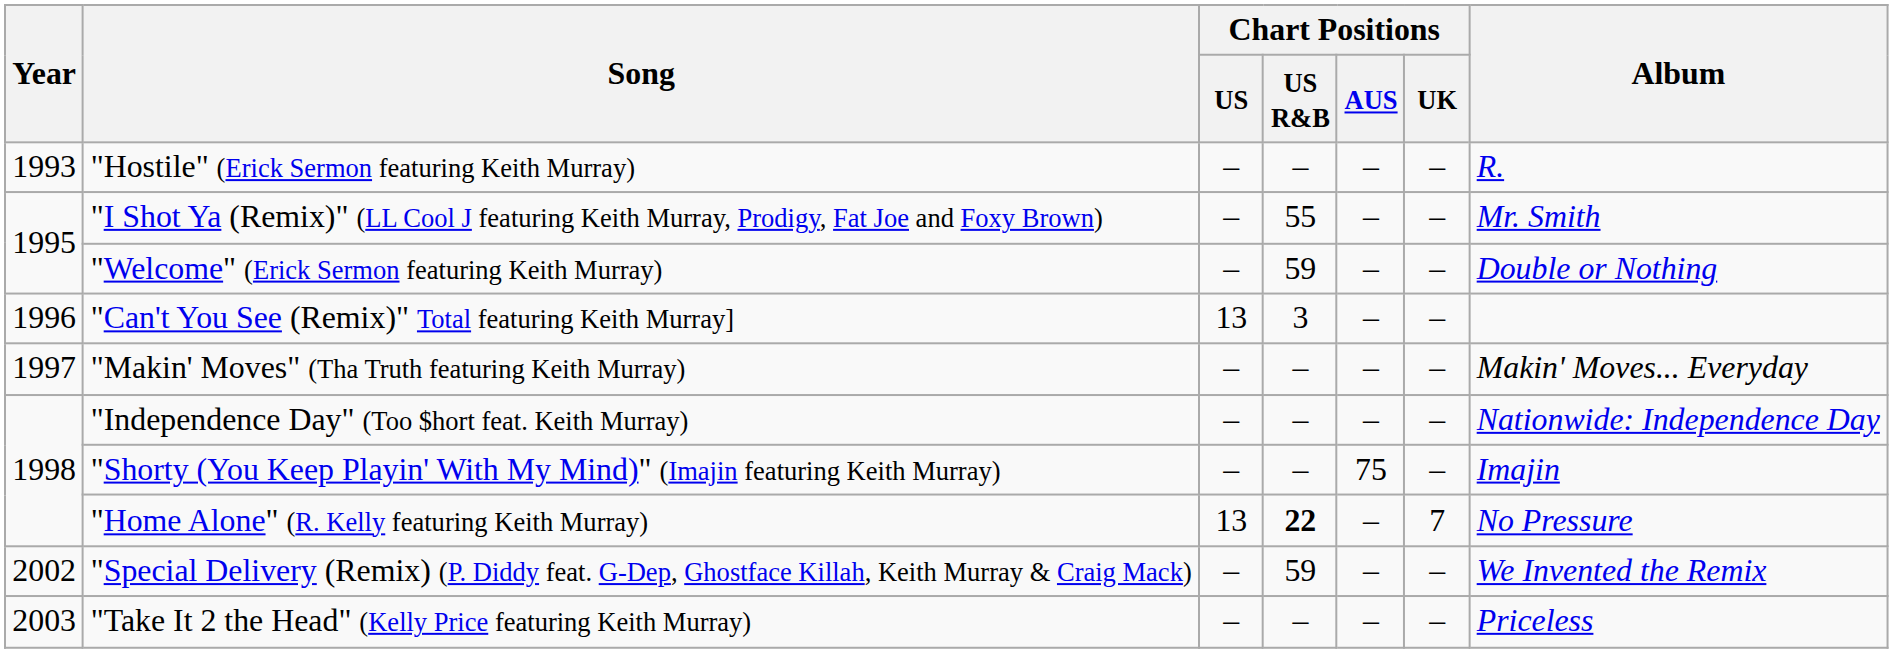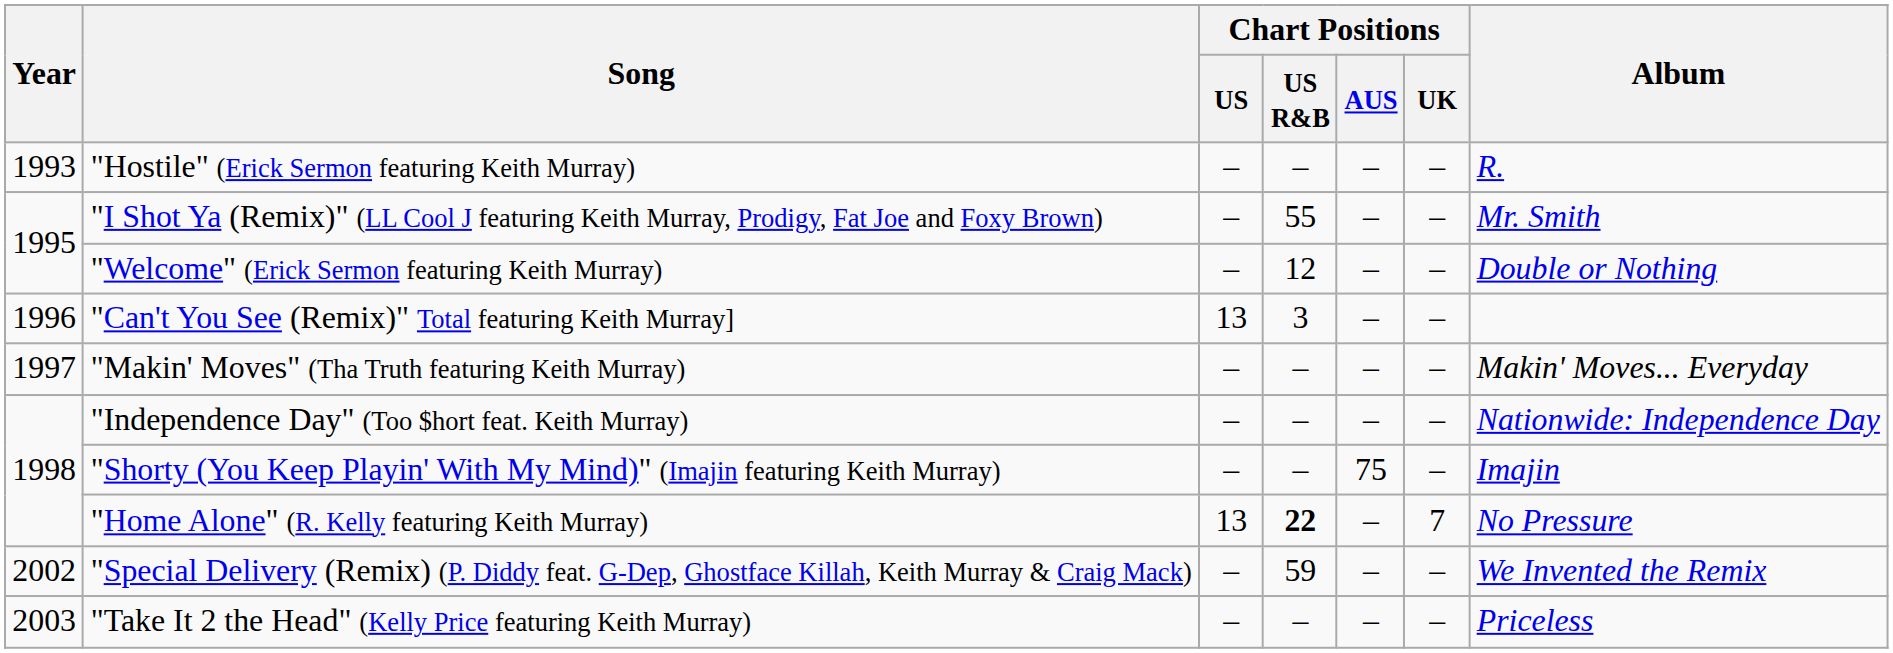 <table class="wikitable">
 <tr>
 <th rowspan="2">Year</th>
 <th rowspan="2">Song</th>
 <th colspan="4">Chart Positions</th>
 <th rowspan="2">Album</th>
 </tr>
 <tr>
 <th scope="col" style="width:25px;"><small>US</small></th>
 <th scope="col" style="width:25px;"><small>US R&B</small></th>
 <th scope="col" style="width:25px;"><small><a href='#'>AUS</a></small><br></th>
 <th scope="col" style="width:25px;"><small>UK</small></th>
 </tr>
 <tr>
 <td style="text-align:center;">1993</td>
 <td>"Hostile" <small>(<a href='#'>Erick Sermon</a> featuring Keith Murray)</small></td>
 <td style="text-align:center;">–</td>
 <td style="text-align:center;">–</td>
 <td style="text-align:center;">–</td>
 <td style="text-align:center;">–</td>
 <td><em><a href='#'>R.</a></em></td>
 </tr>
 <tr>
 <td rowspan="2" style="text-align:center;">1995</td>
 <td>"<a href='#'>I Shot Ya</a> (Remix)" <small>(<a href='#'>LL Cool J</a> featuring Keith Murray, <a href='#'>Prodigy</a>, <a href='#'>Fat Joe</a> and <a href='#'>Foxy Brown</a>)</small></td>
 <td style="text-align:center;">–</td>
 <td style="text-align:center;">55</td>
 <td style="text-align:center;">–</td>
 <td style="text-align:center;">–</td>
 <td><em><a href='#'>Mr. Smith</a></em></td>
 </tr>
 <tr>
 <td>"<a href='#'>Welcome</a>" <small>(<a href='#'>Erick Sermon</a> featuring Keith Murray)</small></td>
 <td style="text-align:center;">–</td>
-<td style="text-align:center;">59</td>
+<td style="text-align:center;">12</td>
 <td style="text-align:center;">–</td>
 <td style="text-align:center;">–</td>
 <td><em><a href='#'>Double or Nothing</a></em></td>
 </tr>
 <tr>
 <td style="text-align:center;">1996</td>
 <td>"<a href='#'>Can't You See</a> (Remix)" <small><a href='#'>Total</a> featuring Keith Murray]</small></td>
 <td style="text-align:center;">13</td>
 <td style="text-align:center;">3</td>
 <td style="text-align:center;">–</td>
 <td style="text-align:center;">–</td>
 <td></td>
 </tr>
 <tr>
 <td style="text-align:center;">1997</td>
 <td>"Makin' Moves" <small>(Tha Truth featuring Keith Murray)</small></td>
 <td style="text-align:center;">–</td>
 <td style="text-align:center;">–</td>
 <td style="text-align:center;">–</td>
 <td style="text-align:center;">–</td>
 <td><em>Makin' Moves... Everyday</em></td>
 </tr>
 <tr>
 <td rowspan="3">1998</td>
 <td>"Independence Day" <small>(Too $hort feat. Keith Murray)</small></td>
 <td style="text-align:center;">–</td>
 <td style="text-align:center;">–</td>
 <td style="text-align:center;">–</td>
 <td style="text-align:center;">–</td>
 <td><em><a href='#'>Nationwide: Independence Day</a></em></td>
 </tr>
 <tr>
 <td>"<a href='#'>Shorty (You Keep Playin' With My Mind)</a>" <small>(<a href='#'>Imajin</a> featuring Keith Murray)</small></td>
 <td style="text-align:center;">–</td>
 <td style="text-align:center;">–</td>
 <td style="text-align:center;">75</td>
 <td style="text-align:center;">–</td>
 <td><em><a href='#'>Imajin</a></em></td>
 </tr>
 <tr>
 <td>"<a href='#'>Home Alone</a>" <small>(<a href='#'>R. Kelly</a> featuring Keith Murray)</small></td>
 <td style="text-align:center;">13</td>
 <td style="text-align:center;"><strong>22</strong></td>
 <td style="text-align:center;">–</td>
 <td style="text-align:center;">7</td>
 <td><em><a href='#'>No Pressure</a></em></td>
 </tr>
 <tr>
 <td>2002</td>
 <td>"<a href='#'>Special Delivery</a> (Remix) <small>(<a href='#'>P. Diddy</a> feat. <a href='#'>G-Dep</a>, <a href='#'>Ghostface Killah</a>, Keith Murray & <a href='#'>Craig Mack</a>)</small></td>
 <td style="text-align:center;">–</td>
 <td style="text-align:center;">59</td>
 <td style="text-align:center;">–</td>
 <td style="text-align:center;">–</td>
 <td><em><a href='#'>We Invented the Remix</a></em></td>
 </tr>
 <tr>
 <td rowspan="2" style="text-align:center;">2003</td>
 <td>"Take It 2 the Head" <small>(<a href='#'>Kelly Price</a> featuring Keith Murray)</small></td>
 <td style="text-align:center;">–</td>
 <td style="text-align:center;">–</td>
 <td style="text-align:center;">–</td>
 <td style="text-align:center;">–</td>
 <td><em><a href='#'>Priceless</a></em></td>
 </tr>
 </table>
